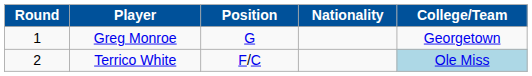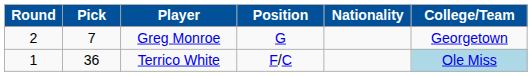 <table class="wikitable sortable sortable">
 <tr>
 <th style="background:#00519a; color:white" width="10%">Round</th>
+<th style="background:#00519a; color:white" width="10%">Pick</th>
 <th style="background:#00519a; color:white" width="20%">Player</th>
 <th style="background:#00519a; color:white" width="15%">Position</th>
 <th style="background:#00519a; color:white" width="15%">Nationality</th>
 <th style="background:#00519a; color:white" width="20%">College/Team</th>
 </tr>
 <tr style="text-align: center">
-<td>1</td>
+<td>2</td>
+<td>7</td>
 <td><a href='#'>Greg Monroe</a></td>
 <td><a href='#'>G</a></td>
 <td></td>
 <td><a href='#'>Georgetown</a></td>
 </tr>
 <tr style="text-align: center">
-<td>2</td>
+<td>1</td>
+<td>36</td>
 <td><a href='#'>Terrico White</a></td>
 <td><a href='#'>F</a>/<a href='#'>C</a></td>
 <td></td>
 <td style="background: lightblue;"><a href='#'>Ole Miss</a></td>
 </tr>
 </table>
